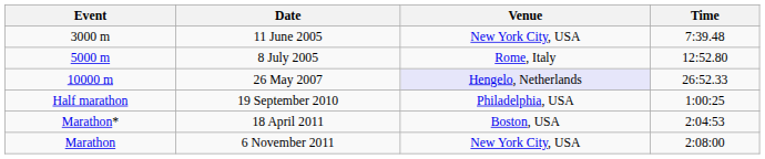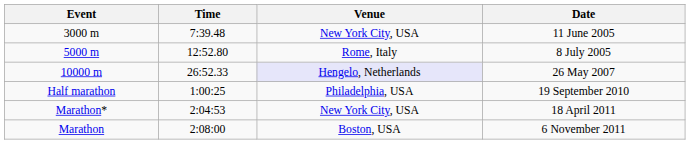 <table class="wikitable" style=" text-align:center; font-size:95%;" width="70%">
 <tr>
 <th>Event</th>
+<th>Time</th>
+<th>Venue</th>
 <th>Date</th>
-<th>Venue</th>
-<th>Time</th>
 </tr>
 <tr>
 <td>3000 m</td>
+<td>7:39.48</td>
+<td><a href='#'>New York City</a>, USA</td>
 <td>11 June 2005</td>
-<td><a href='#'>New York City</a>, USA</td>
-<td>7:39.48</td>
 </tr>
 <tr>
 <td><a href='#'>5000 m</a></td>
+<td>12:52.80</td>
+<td><a href='#'>Rome</a>, Italy</td>
 <td>8 July 2005</td>
-<td><a href='#'>Rome</a>, Italy</td>
-<td>12:52.80</td>
 </tr>
 <tr>
 <td><a href='#'>10000 m</a></td>
+<td>26:52.33</td>
+<td style="background: lavender;"><a href='#'>Hengelo</a>, Netherlands</td>
 <td>26 May 2007</td>
-<td style="background: lavender;"><a href='#'>Hengelo</a>, Netherlands</td>
-<td>26:52.33</td>
 </tr>
 <tr>
 <td><a href='#'>Half marathon</a></td>
+<td>1:00:25</td>
+<td><a href='#'>Philadelphia</a>, USA</td>
 <td>19 September 2010</td>
-<td><a href='#'>Philadelphia</a>, USA</td>
-<td>1:00:25</td>
 </tr>
 <tr>
 <td><a href='#'>Marathon</a>*</td>
+<td>2:04:53</td>
+<td><a href='#'>New York City</a>, USA</td>
 <td>18 April 2011</td>
-<td><a href='#'>Boston</a>, USA</td>
-<td>2:04:53</td>
 </tr>
 <tr>
 <td><a href='#'>Marathon</a></td>
+<td>2:08:00</td>
+<td><a href='#'>Boston</a>, USA</td>
 <td>6 November 2011</td>
-<td><a href='#'>New York City</a>, USA</td>
-<td>2:08:00</td>
 </tr>
 </table>
